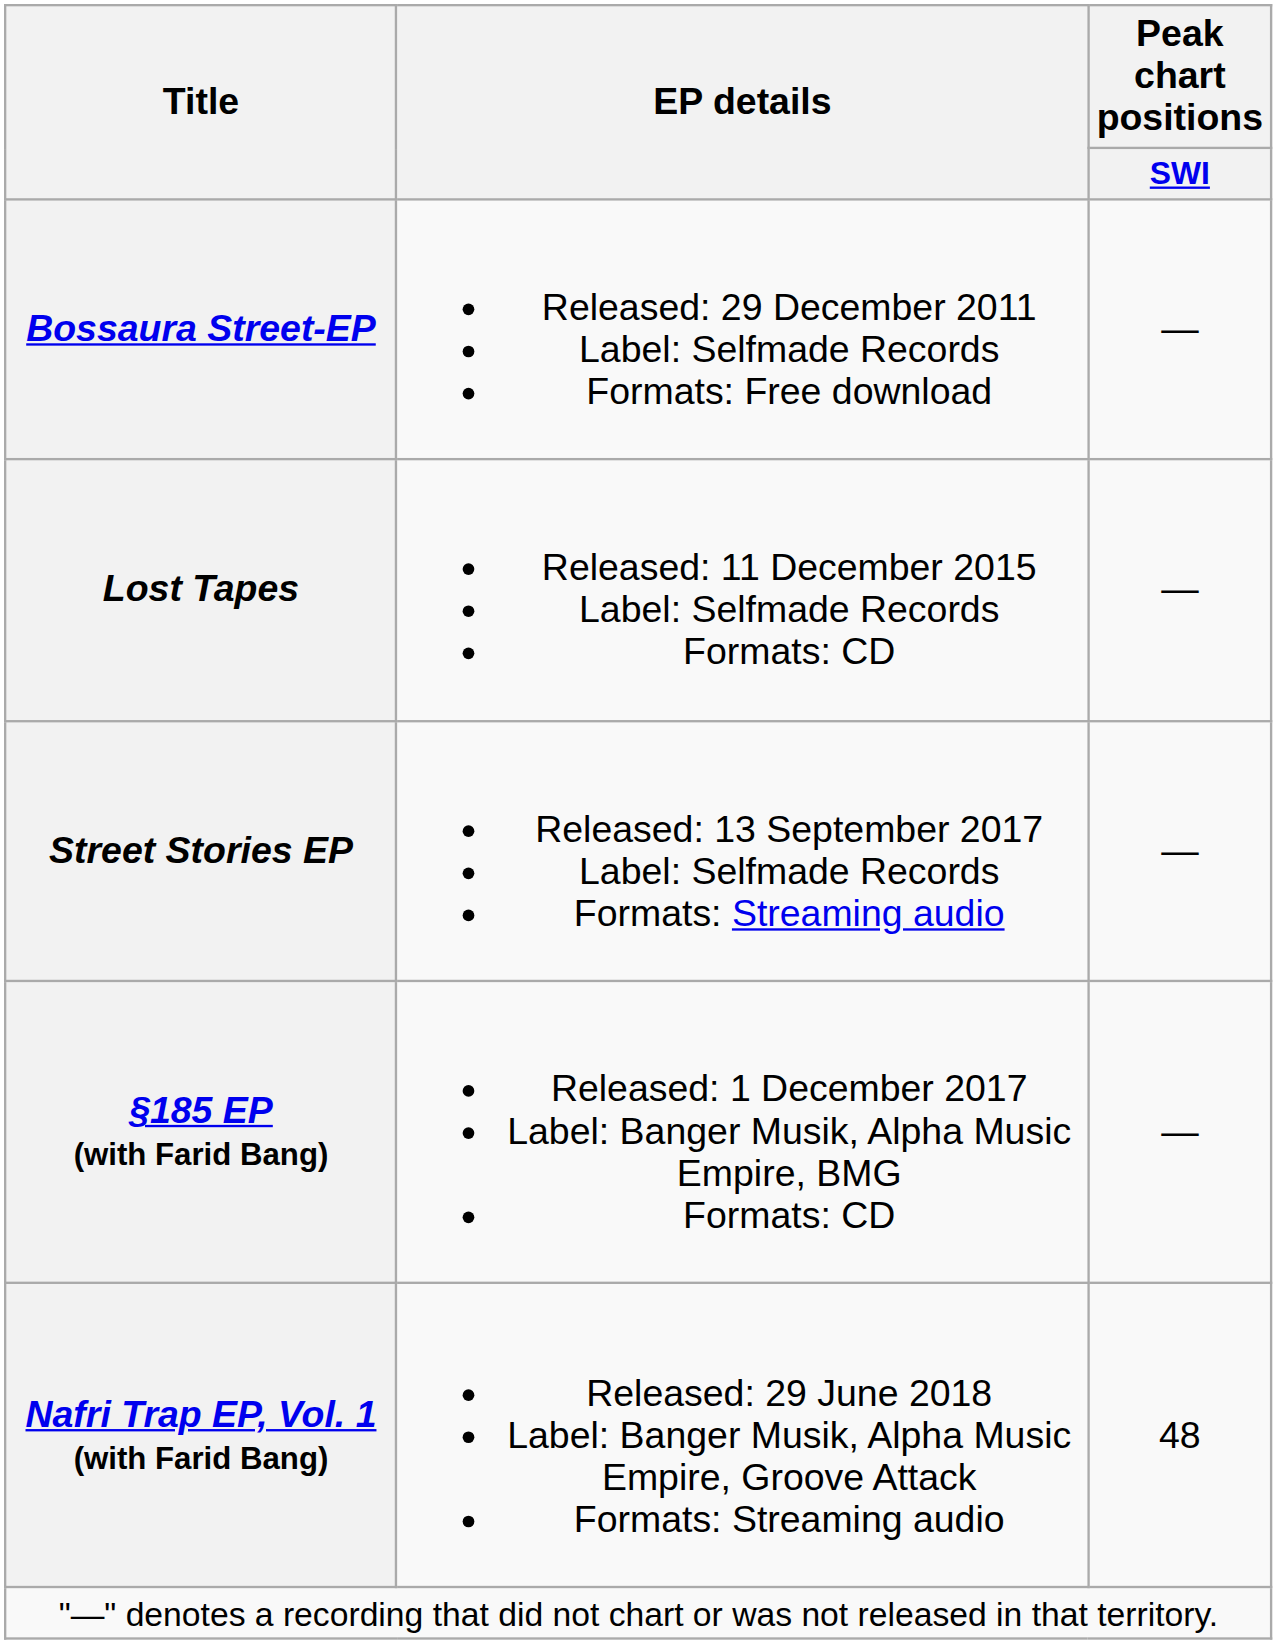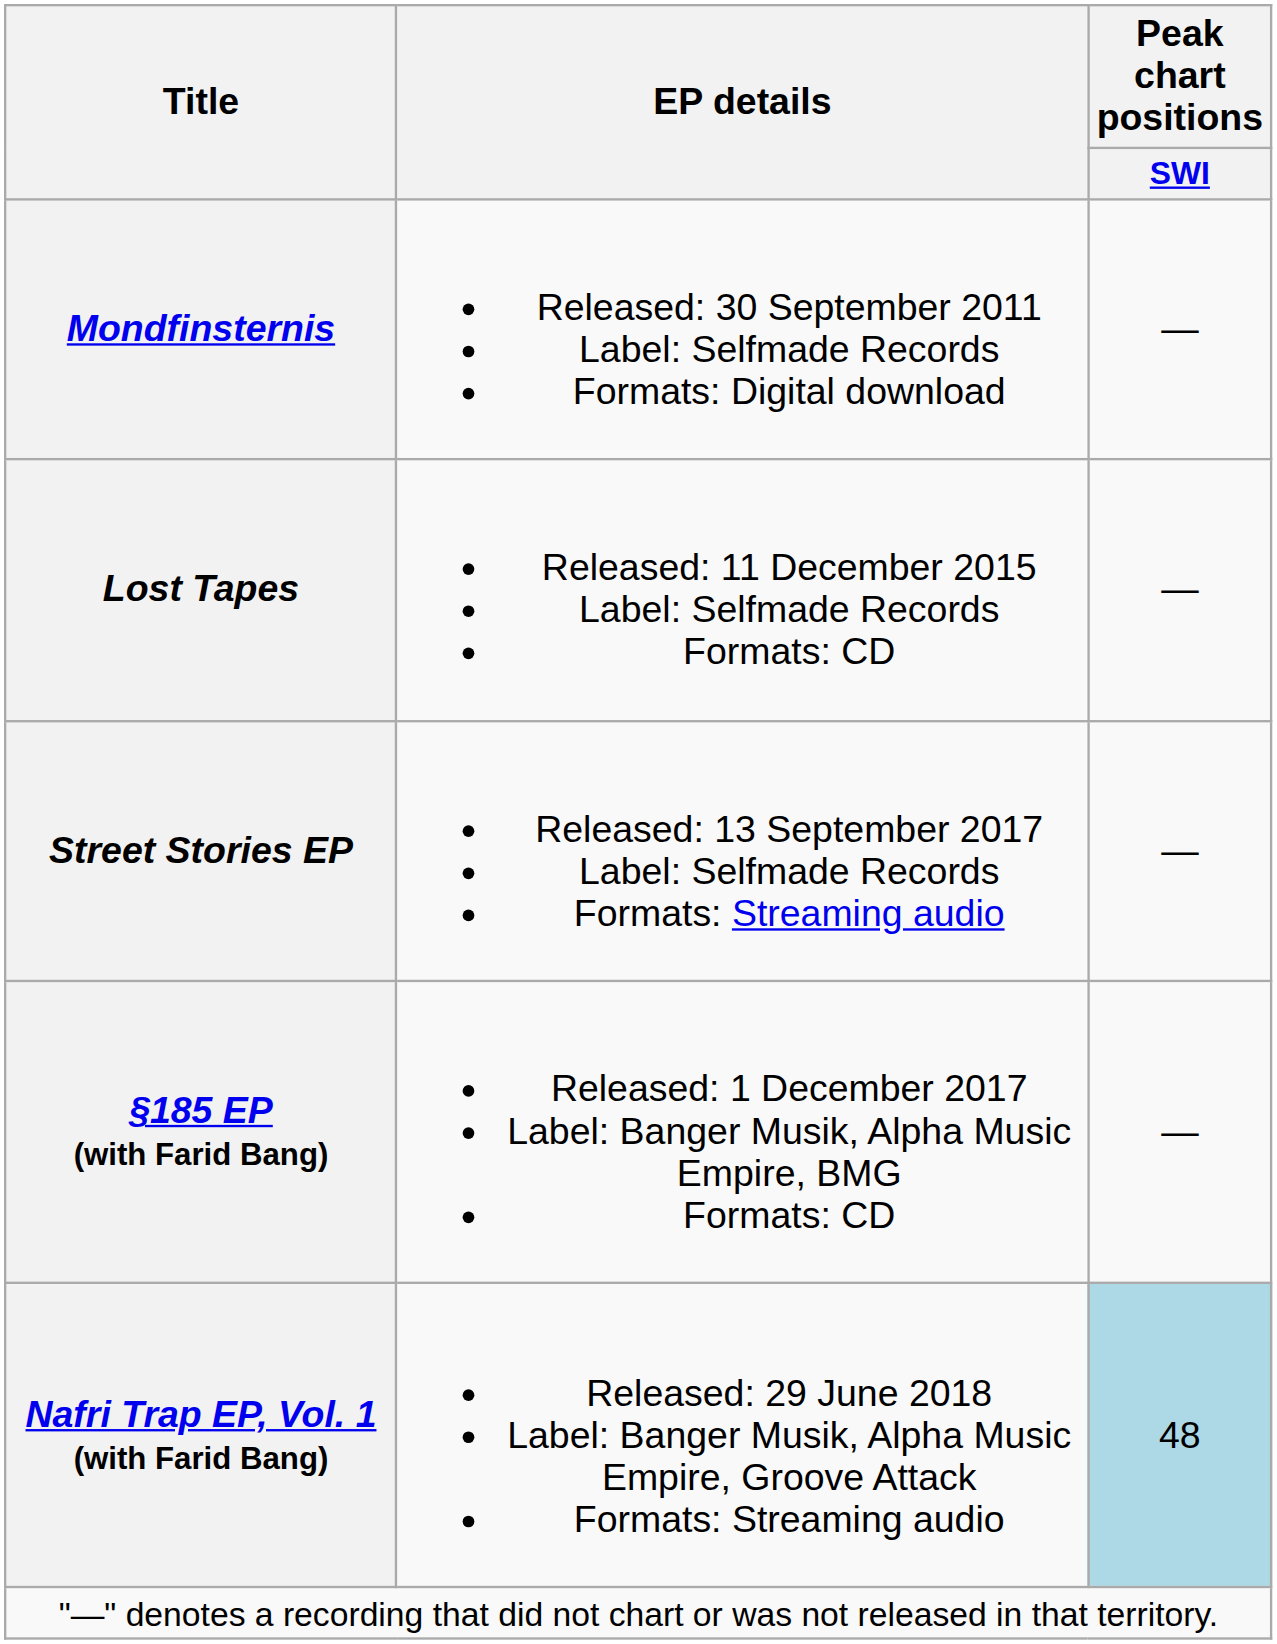 <table class="wikitable plainrowheaders" style="text-align:center;">
 <tr>
 <th scope="col" rowspan="2" style="width:10em;">Title</th>
 <th scope="col" rowspan="2" style="width:18em;">EP details</th>
 <th scope="col" colspan="1">Peak chart positions</th>
 </tr>
 <tr>
 <th style="width:2.5em; font-size:85%"><a href='#'>SWI</a><br></th>
 </tr>
 <tr>
-<th scope="row"><em><a href='#'>Bossaura Street-EP</a></em></th>
-<td><br><ul><li>Released: 29 December 2011</li><li>Label: Selfmade Records</li><li>Formats: Free download</li></ul></td>
+<th scope="row"><em><a href='#'>Mondfinsternis</a></em></th>
+<td><br><ul><li>Released: 30 September 2011</li><li>Label: Selfmade Records</li><li>Formats: Digital download</li></ul></td>
 <td>—</td>
 </tr>
 <tr>
 <th scope="row"><em>Lost Tapes</em></th>
 <td><br><ul><li>Released: 11 December 2015</li><li>Label: Selfmade Records</li><li>Formats: CD</li></ul></td>
 <td>—</td>
 </tr>
 <tr>
 <th scope="row"><em>Street Stories EP</em></th>
 <td><br><ul><li>Released: 13 September 2017</li><li>Label: Selfmade Records</li><li>Formats: <a href='#'>Streaming audio</a></li></ul></td>
 <td>—</td>
 </tr>
 <tr>
 <th scope="row"><em><a href='#'>§185 EP</a></em><br><small>(with Farid Bang)</small></th>
 <td><br><ul><li>Released: 1 December 2017</li><li>Label: Banger Musik, Alpha Music Empire, BMG</li><li>Formats: CD</li></ul></td>
 <td>—</td>
 </tr>
 <tr>
 <th scope="row"><em><a href='#'>Nafri Trap EP, Vol. 1</a></em><br><small>(with Farid Bang)</small></th>
 <td><br><ul><li>Released: 29 June 2018</li><li>Label: Banger Musik, Alpha Music Empire, Groove Attack</li><li>Formats: Streaming audio</li></ul></td>
-<td>48</td>
+<td style="background: lightblue;">48</td>
 </tr>
 <tr>
 <td colspan="3" style="font-size:90%">"—" denotes a recording that did not chart or was not released in that territory.</td>
 </tr>
 </table>
